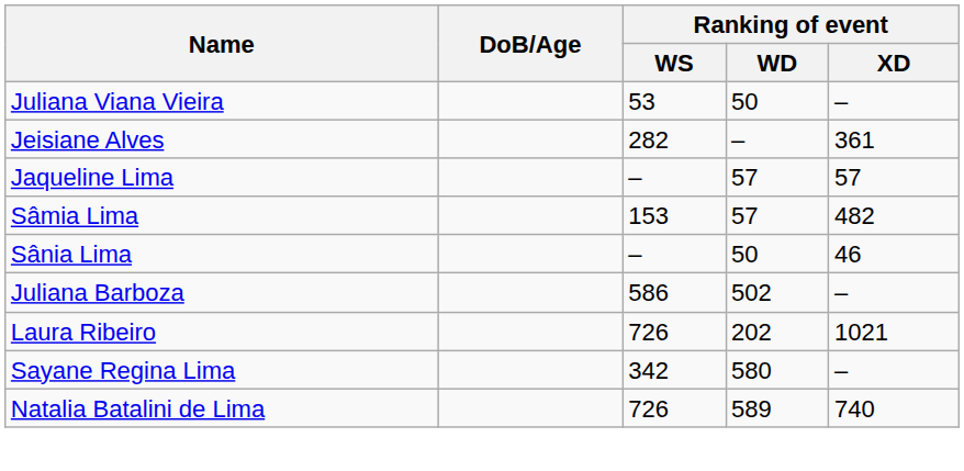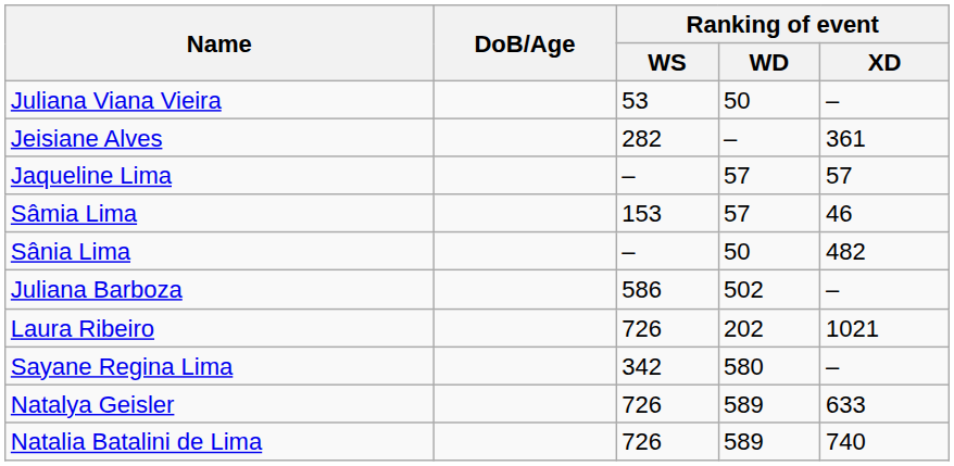 <table class="wikitable" style="width:600px; font-size:95%;">
 <tr>
 <th rowspan="2" align="left">Name</th>
 <th rowspan="2" align="left">DoB/Age</th>
 <th colspan="3" align="center">Ranking of event</th>
 </tr>
 <tr>
 <th align="center">WS</th>
 <th>WD</th>
 <th align="center">XD</th>
 </tr>
 <tr>
 <td><a href='#'>Juliana Viana Vieira</a></td>
 <td></td>
 <td>53</td>
 <td>50</td>
 <td>–</td>
 </tr>
 <tr>
 <td><a href='#'>Jeisiane Alves</a></td>
 <td></td>
 <td>282</td>
 <td>–</td>
 <td>361</td>
 </tr>
 <tr>
 <td><a href='#'>Jaqueline Lima</a></td>
 <td></td>
 <td>–</td>
 <td>57</td>
 <td>57</td>
 </tr>
 <tr>
 <td><a href='#'>Sâmia Lima</a></td>
 <td></td>
 <td>153</td>
 <td>57</td>
-<td>482</td>
+<td>46</td>
 </tr>
 <tr>
 <td><a href='#'>Sânia Lima</a></td>
 <td></td>
 <td>–</td>
 <td>50</td>
-<td>46</td>
+<td>482</td>
 </tr>
 <tr>
 <td><a href='#'>Juliana Barboza</a></td>
 <td></td>
 <td>586</td>
 <td>502</td>
 <td>–</td>
 </tr>
 <tr>
 <td><a href='#'>Laura Ribeiro</a></td>
 <td></td>
 <td>726</td>
 <td>202</td>
 <td>1021</td>
 </tr>
 <tr>
 <td><a href='#'>Sayane Regina Lima</a></td>
 <td></td>
 <td>342</td>
 <td>580</td>
 <td>–</td>
 </tr>
 <tr>
+<td><a href='#'>Natalya Geisler</a></td>
+<td></td>
+<td>726</td>
+<td>589</td>
+<td>633</td>
+</tr>
+<tr>
 <td><a href='#'>Natalia Batalini de Lima</a></td>
 <td></td>
 <td>726</td>
 <td>589</td>
 <td>740</td>
 </tr>
 </table>
